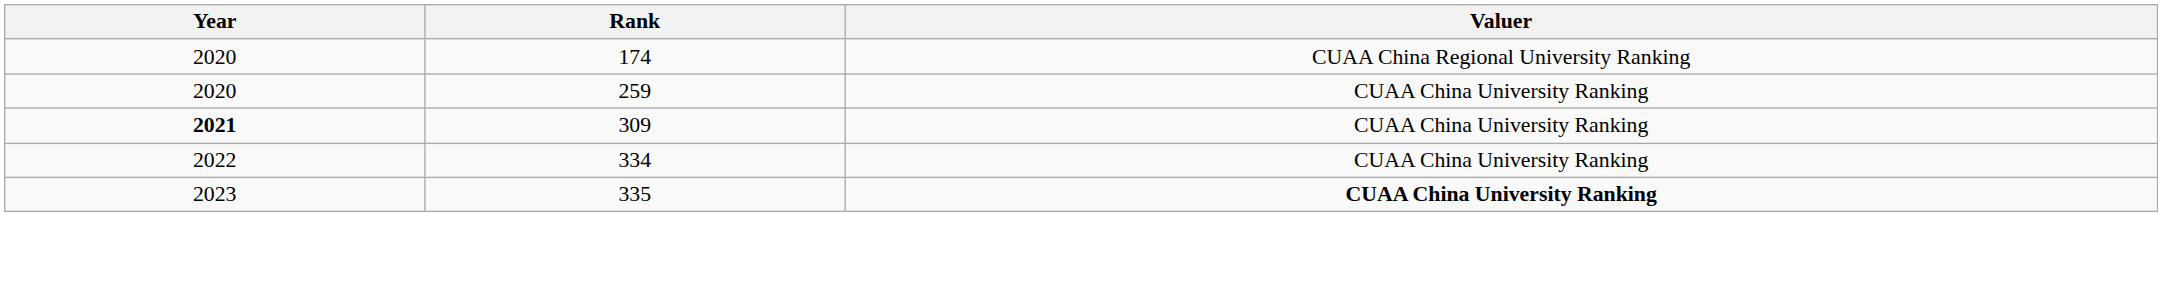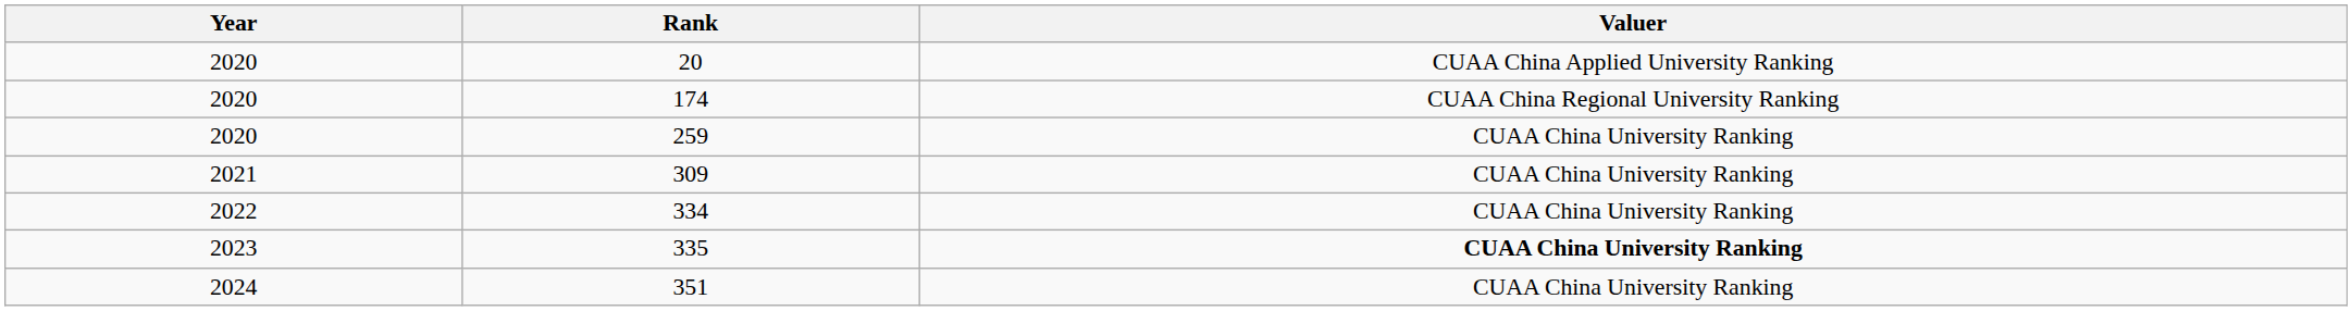 <table class="wikitable sortable" width="100%">
 <tr>
 <th width="8%">Year</th>
 <th width="8%">Rank</th>
 <th width="25%">Valuer</th>
+</tr>
+<tr>
+<td align="center">2020</td>
+<td align="center">20</td>
+<td align="center">CUAA China Applied University Ranking</td>
 </tr>
 <tr>
 <td align="center">2020</td>
 <td align="center">174</td>
 <td align="center">CUAA China Regional University Ranking</td>
 </tr>
 <tr>
 <td align="center">2020</td>
 <td align="center">259</td>
 <td align="center">CUAA China University Ranking</td>
 </tr>
 <tr>
-<td align="center"><strong>2021</strong></td>
+<td align="center">2021</td>
 <td align="center">309</td>
 <td align="center">CUAA China University Ranking</td>
 </tr>
 <tr>
 <td align="center">2022</td>
 <td align="center">334</td>
 <td align="center">CUAA China University Ranking</td>
 </tr>
 <tr>
 <td align="center">2023</td>
 <td align="center">335</td>
 <td align="center"><strong>CUAA China University Ranking</strong></td>
 </tr>
+<tr>
+<td align="center">2024</td>
+<td align="center">351</td>
+<td align="center">CUAA China University Ranking</td>
+</tr>
 </table>
